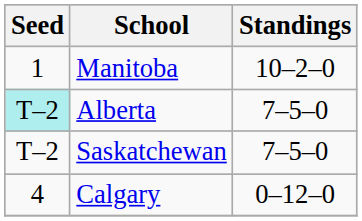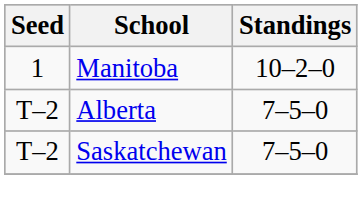 <table class="wikitable">
 <tr>
 <th>Seed</th>
 <th>School</th>
 <th>Standings</th>
 </tr>
 <tr>
 <td align=center>1</td>
 <td><a href='#'>Manitoba</a></td>
 <td align=center>10–2–0</td>
 </tr>
 <tr>
-<td align=center style="background: paleturquoise;">T–2</td>
+<td align=center>T–2</td>
 <td><a href='#'>Alberta</a></td>
 <td align=center>7–5–0</td>
 </tr>
 <tr>
 <td align=center>T–2</td>
 <td><a href='#'>Saskatchewan</a></td>
 <td align=center>7–5–0</td>
 </tr>
 <tr>
-<td align=center>4</td>
-<td><a href='#'>Calgary</a></td>
-<td align=center>0–12–0</td>
-</tr>
-<tr>
 </tr>
 </table>
